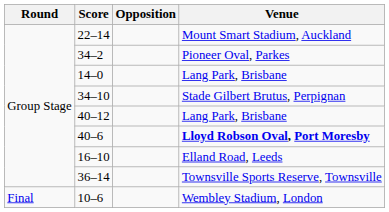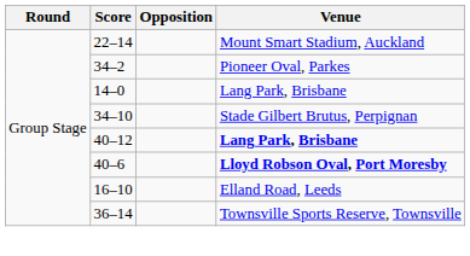 <table class="wikitable">
 <tr>
 <th>Round</th>
 <th>Score</th>
 <th>Opposition</th>
 <th>Venue</th>
 </tr>
 <tr>
 <td rowspan="8">Group Stage</td>
 <td>22–14</td>
 <td></td>
 <td><a href='#'>Mount Smart Stadium</a>, <a href='#'>Auckland</a></td>
 </tr>
 <tr>
 <td>34–2</td>
 <td></td>
 <td><a href='#'>Pioneer Oval</a>, <a href='#'>Parkes</a></td>
 </tr>
 <tr>
 <td>14–0</td>
 <td></td>
 <td><a href='#'>Lang Park</a>, <a href='#'>Brisbane</a></td>
 </tr>
 <tr>
 <td>34–10</td>
 <td></td>
 <td><a href='#'>Stade Gilbert Brutus</a>, <a href='#'>Perpignan</a></td>
 </tr>
 <tr>
 <td>40–12</td>
 <td></td>
-<td><a href='#'>Lang Park</a>, <a href='#'>Brisbane</a></td>
+<td><strong><a href='#'>Lang Park</a>, <a href='#'>Brisbane</a></strong></td>
 </tr>
 <tr>
 <td>40–6</td>
 <td></td>
 <td><strong><a href='#'>Lloyd Robson Oval</a>, <a href='#'>Port Moresby</a></strong></td>
 </tr>
 <tr>
 <td>16–10</td>
 <td></td>
 <td><a href='#'>Elland Road</a>, <a href='#'>Leeds</a></td>
 </tr>
 <tr>
 <td>36–14</td>
 <td></td>
 <td><a href='#'>Townsville Sports Reserve</a>, <a href='#'>Townsville</a></td>
 </tr>
-<tr>
-<td><a href='#'>Final</a></td>
-<td>10–6</td>
-<td></td>
-<td><a href='#'>Wembley Stadium</a>, <a href='#'>London</a></td>
-</tr>
 </table>
